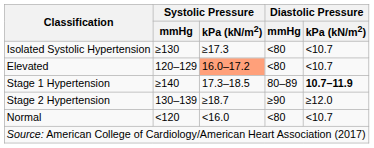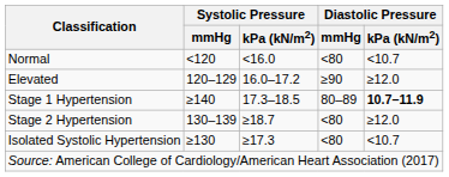 <table class="wikitable">
 <tr>
 <th rowspan=2>Classification</th>
 <th colspan=2>Systolic Pressure</th>
 <th colspan=2>Diastolic Pressure</th>
 </tr>
 <tr>
 <th>mmHg</th>
 <th>kPa (kN/m<sup>2</sup>)</th>
 <th>mmHg</th>
 <th>kPa (kN/m<sup>2</sup>)</th>
 </tr>
 <tr>
-<td>Isolated Systolic Hypertension</td>
-<td>≥130</td>
-<td>≥17.3</td>
+<td>Normal</td>
+<td><120</td>
+<td><16.0</td>
 <td><80</td>
 <td><10.7</td>
 </tr>
 <tr>
 <td>Elevated</td>
 <td>120–129</td>
-<td style="background: lightsalmon;">16.0–17.2</td>
-<td><80</td>
-<td><10.7</td>
+<td>16.0–17.2</td>
+<td>≥90</td>
+<td>≥12.0</td>
 </tr>
 <tr>
 <td>Stage 1 Hypertension</td>
 <td>≥140</td>
 <td>17.3–18.5</td>
 <td>80–89</td>
 <td><strong>10.7–11.9</strong></td>
 </tr>
 <tr>
 <td>Stage 2 Hypertension</td>
 <td>130–139</td>
 <td>≥18.7</td>
-<td>≥90</td>
+<td><80</td>
 <td>≥12.0</td>
 </tr>
 <tr>
-<td>Normal</td>
-<td><120</td>
-<td><16.0</td>
+<td>Isolated Systolic Hypertension</td>
+<td>≥130</td>
+<td>≥17.3</td>
 <td><80</td>
 <td><10.7</td>
 </tr>
 <tr>
 <td colspan=5><em>Source:</em> American College of Cardiology/American Heart Association (2017)</td>
 </tr>
 </table>
